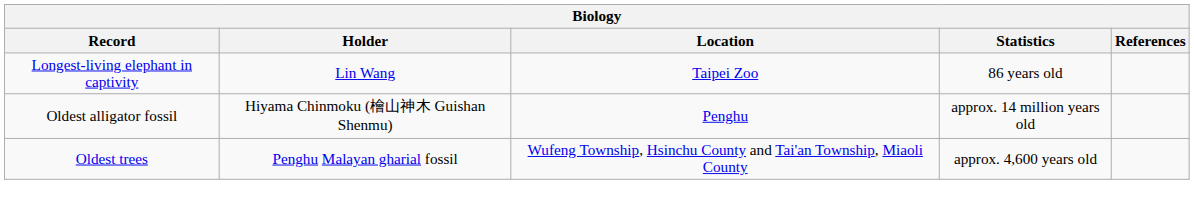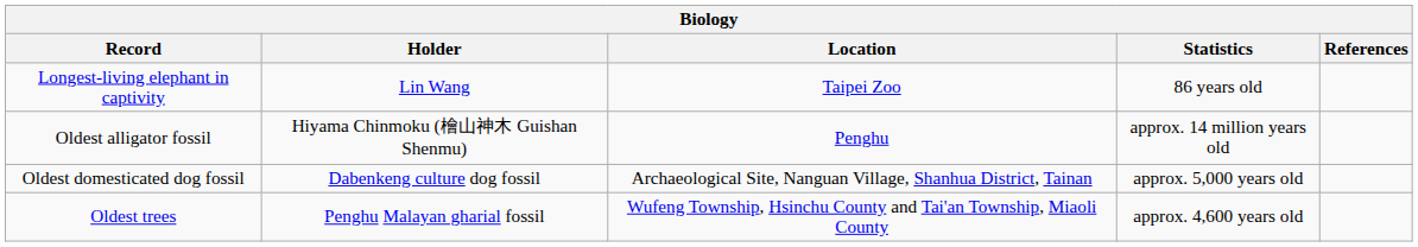 <table class="wikitable" style="text-align:center">
 <tr>
 <th colspan="5">Biology</th>
 </tr>
 <tr>
 <th>Record</th>
 <th>Holder</th>
 <th>Location</th>
 <th>Statistics</th>
 <th>References</th>
 </tr>
 <tr>
 <td><a href='#'>Longest-living elephant in captivity</a></td>
 <td><a href='#'>Lin Wang</a></td>
 <td><a href='#'>Taipei Zoo</a></td>
 <td>86 years old</td>
 <td></td>
 </tr>
 <tr>
 <td>Oldest alligator fossil</td>
 <td>Hiyama Chinmoku (檜山神木 Guishan Shenmu)</td>
 <td><a href='#'>Penghu</a></td>
 <td>approx. 14 million years old</td>
 <td></td>
 </tr>
 <tr>
+<td>Oldest domesticated dog fossil</td>
+<td><a href='#'>Dabenkeng culture</a> dog fossil</td>
+<td>Archaeological Site, Nanguan Village, <a href='#'>Shanhua District</a>, <a href='#'>Tainan</a></td>
+<td>approx. 5,000 years old</td>
+<td></td>
+</tr>
+<tr>
 <td><a href='#'>Oldest trees</a></td>
 <td><a href='#'>Penghu</a> <a href='#'>Malayan gharial</a> fossil</td>
 <td><a href='#'>Wufeng Township</a>, <a href='#'>Hsinchu County</a> and <a href='#'>Tai'an Township</a>, <a href='#'>Miaoli County</a></td>
 <td>approx. 4,600 years old</td>
 <td></td>
 </tr>
 </table>
